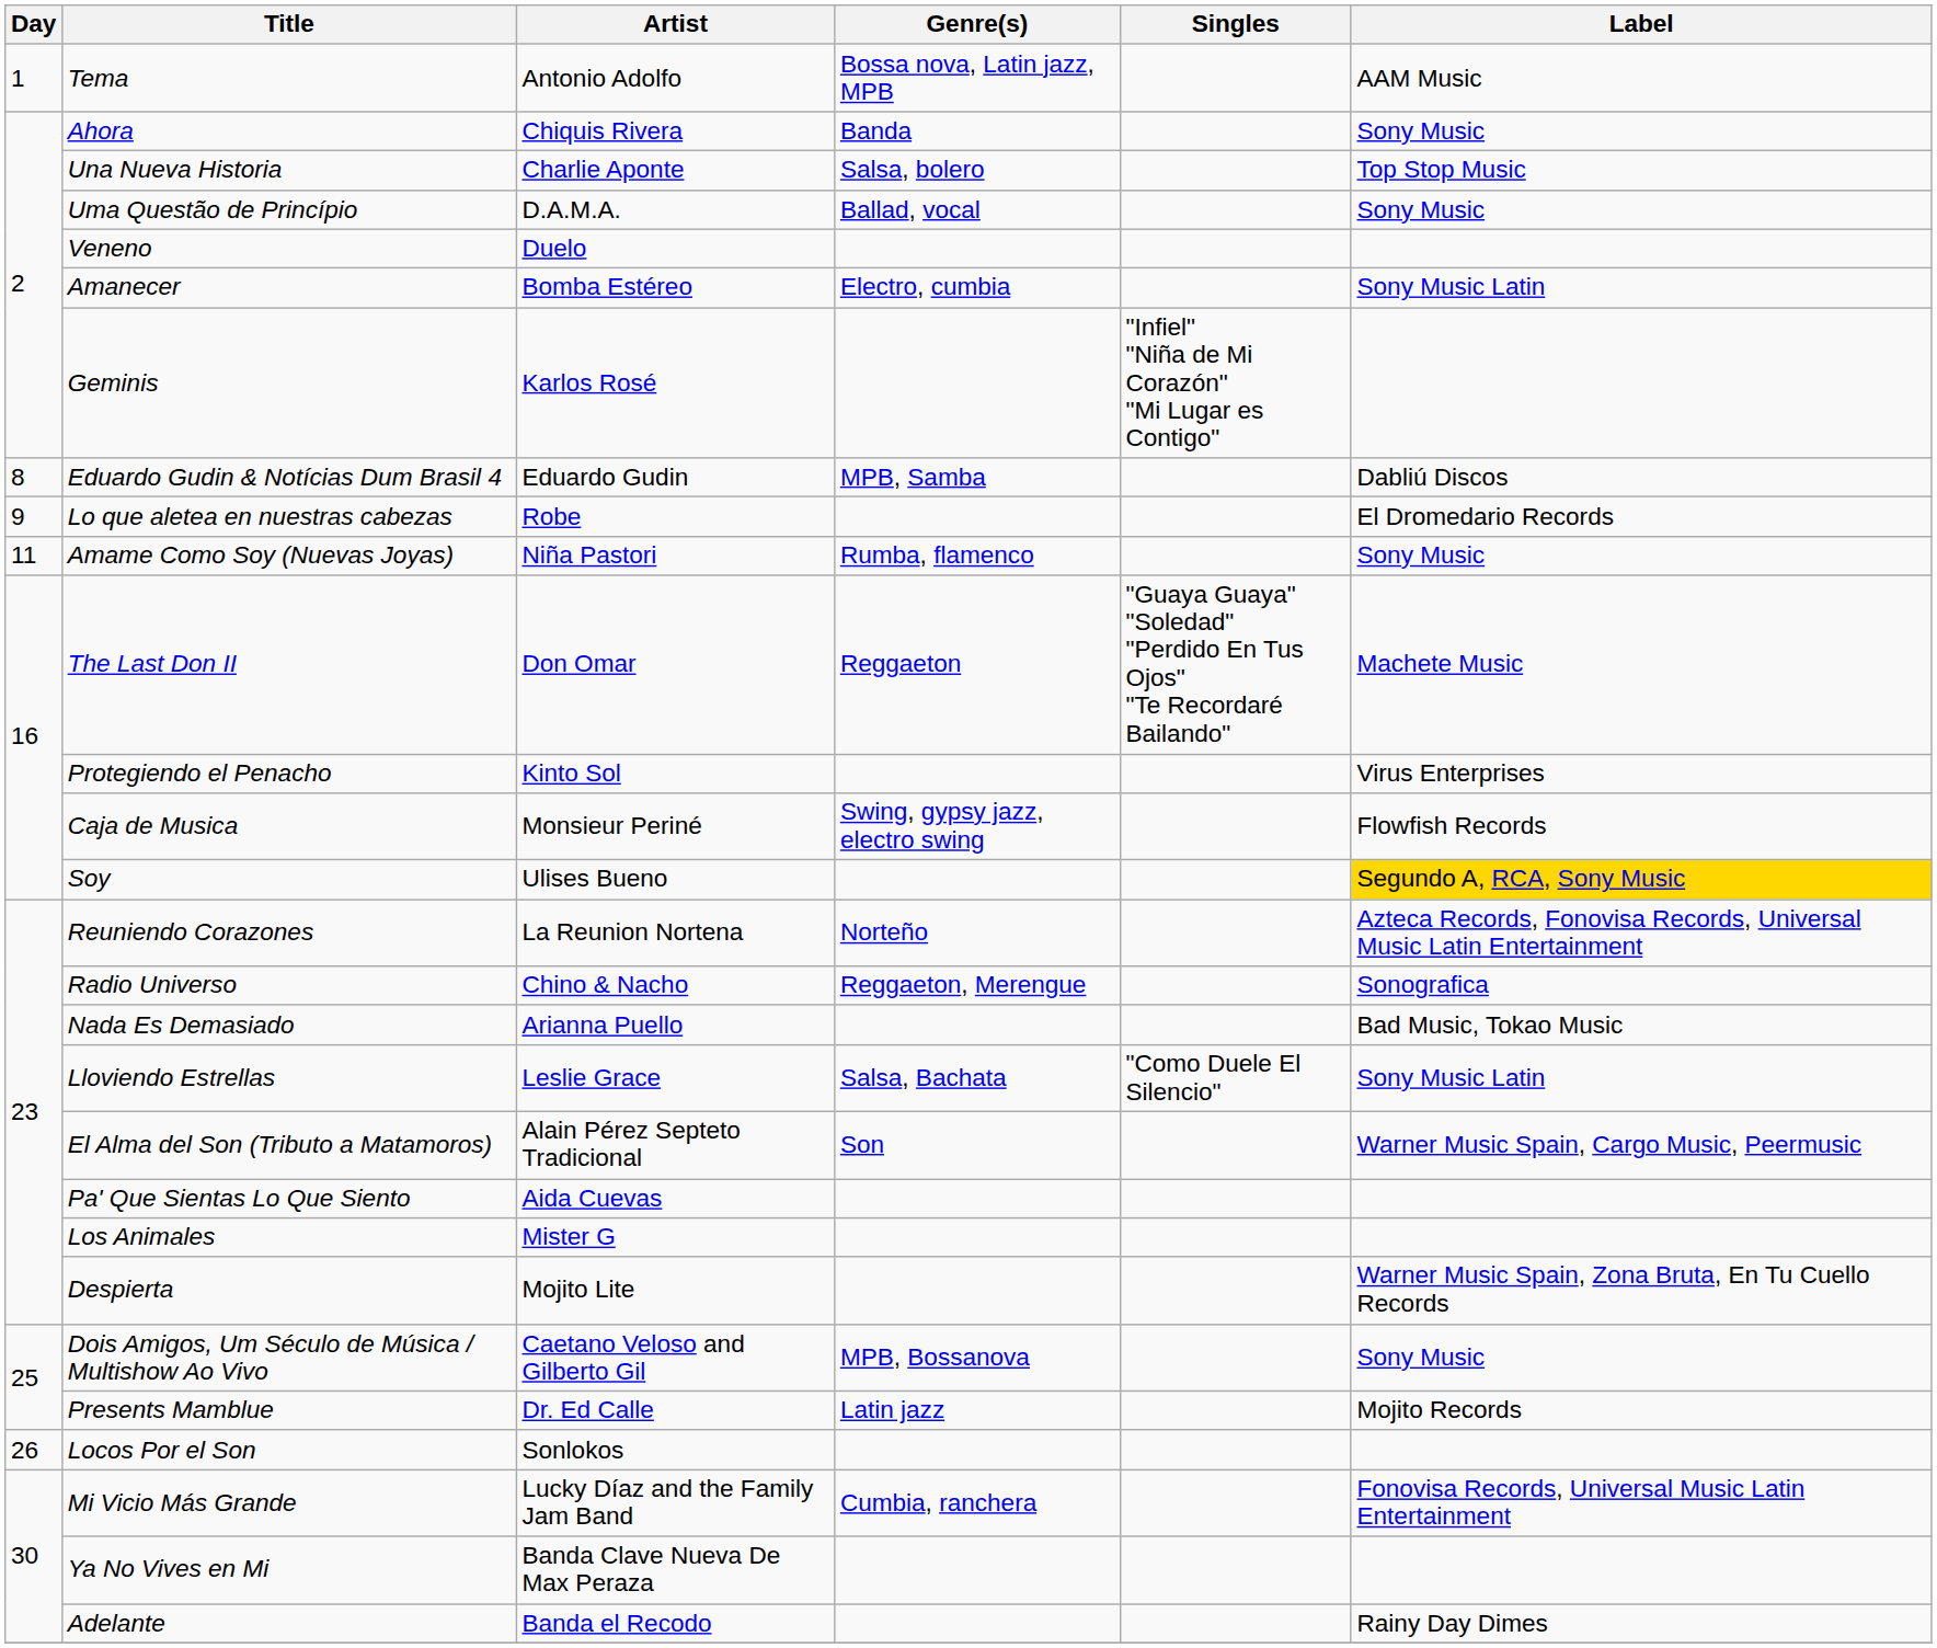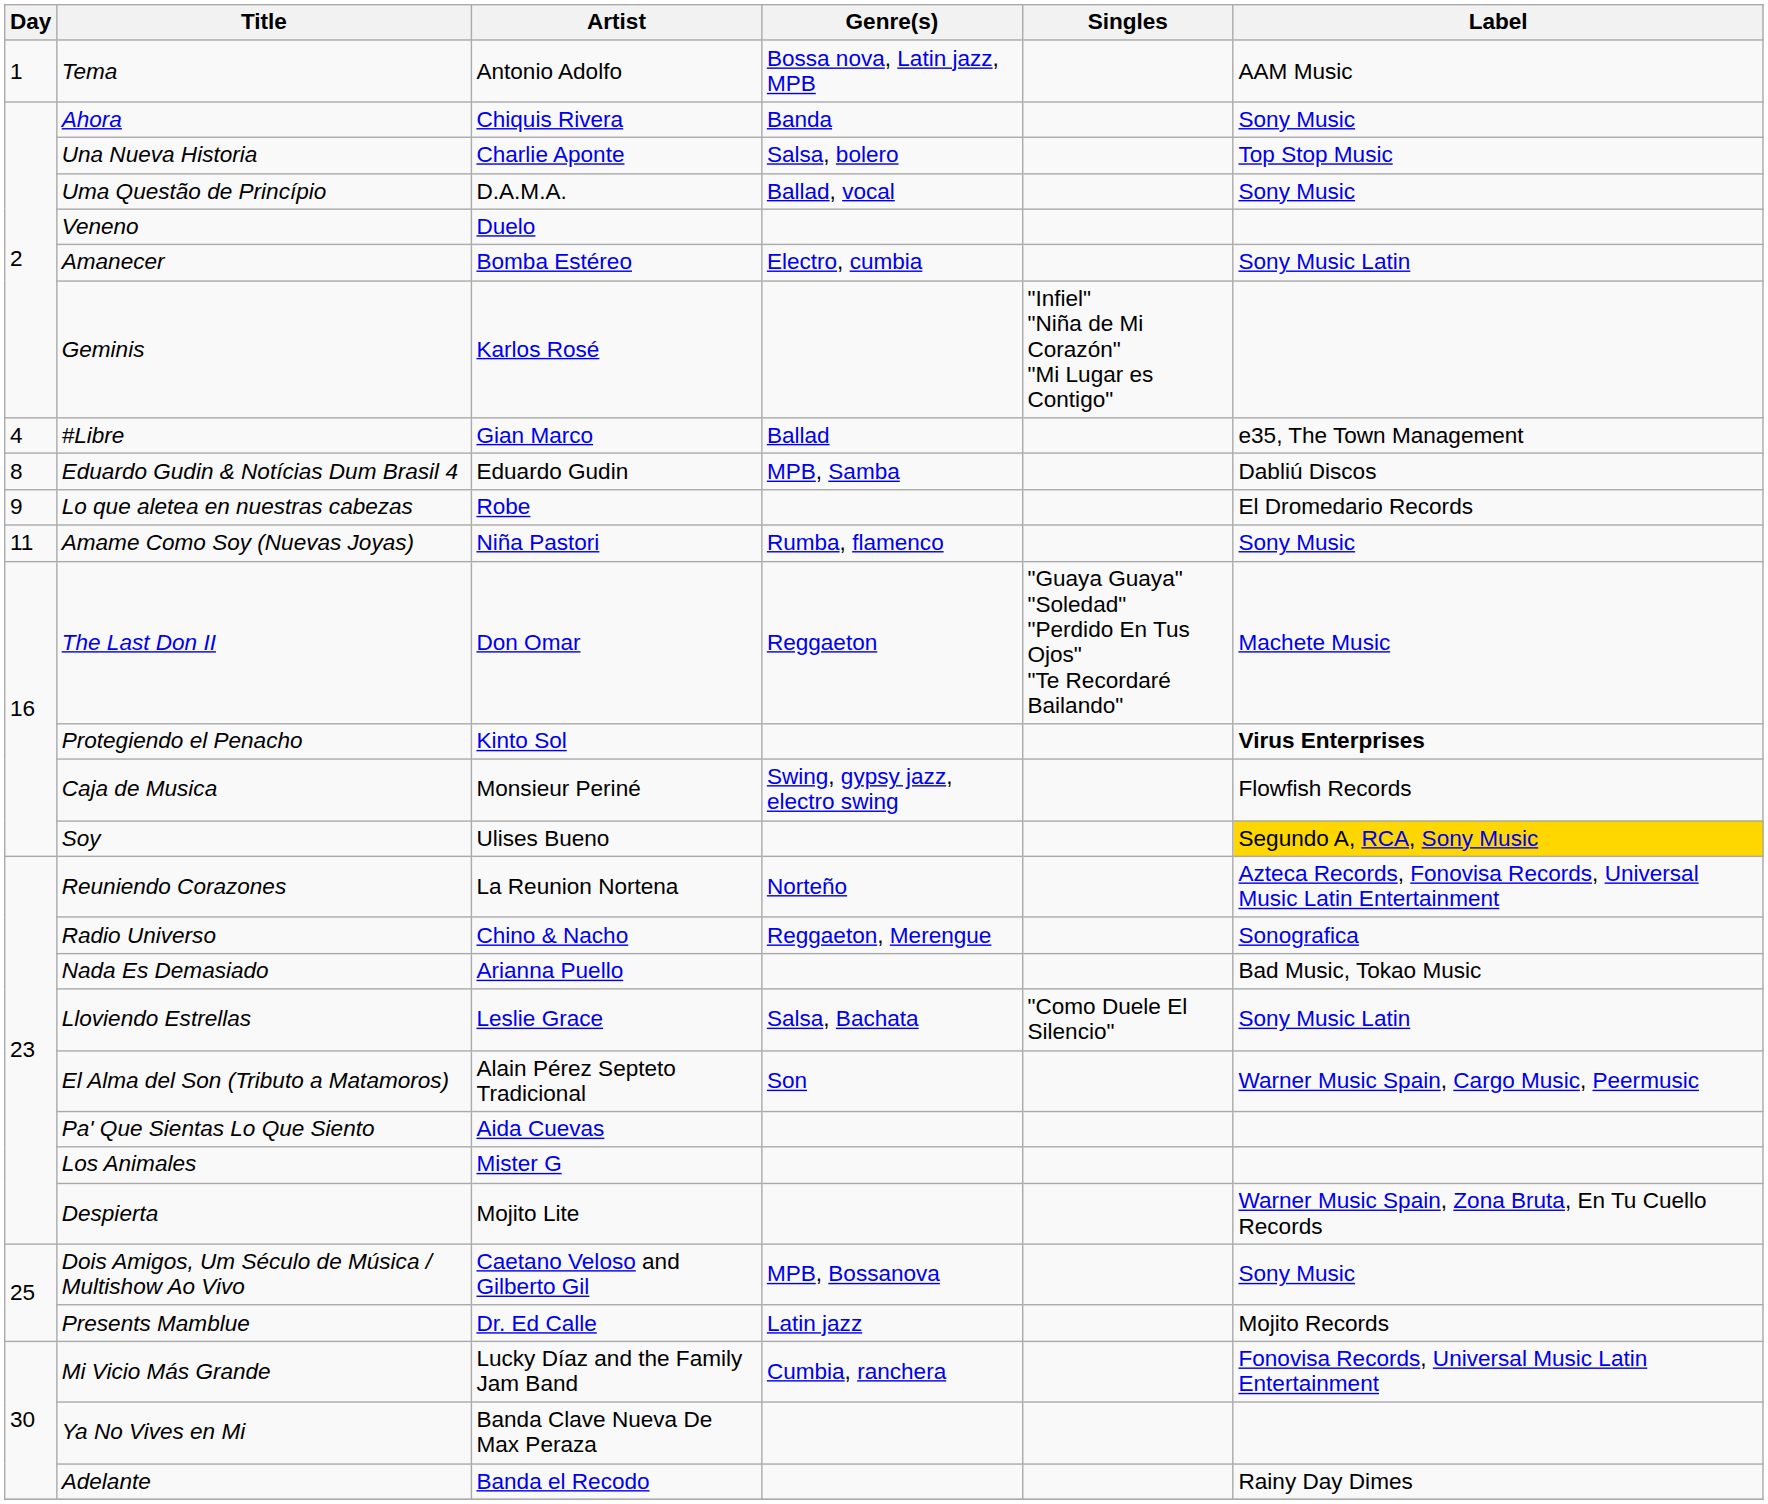 <table class="wikitable sortable" style="text-align: left;">
 <tr>
 <th>Day</th>
 <th>Title</th>
 <th>Artist</th>
 <th>Genre(s)</th>
 <th>Singles</th>
 <th>Label</th>
 </tr>
 <tr>
 <td>1</td>
 <td><em>Tema</em></td>
 <td>Antonio Adolfo</td>
 <td><a href='#'>Bossa nova</a>, <a href='#'>Latin jazz</a>, <a href='#'>MPB</a></td>
 <td></td>
 <td>AAM Music</td>
 </tr>
 <tr>
 <td rowspan="6">2</td>
 <td><em><a href='#'>Ahora</a></em></td>
 <td><a href='#'>Chiquis Rivera</a></td>
 <td><a href='#'>Banda</a></td>
 <td></td>
 <td><a href='#'>Sony Music</a></td>
 </tr>
 <tr>
 <td><em>Una Nueva Historia</em></td>
 <td><a href='#'>Charlie Aponte</a></td>
 <td><a href='#'>Salsa</a>, <a href='#'>bolero</a></td>
 <td></td>
 <td><a href='#'>Top Stop Music</a></td>
 </tr>
 <tr>
 <td><em>Uma Questão de Princípio</em></td>
 <td>D.A.M.A.</td>
 <td><a href='#'>Ballad</a>, <a href='#'>vocal</a></td>
 <td></td>
 <td><a href='#'>Sony Music</a></td>
 </tr>
 <tr>
 <td><em>Veneno</em></td>
 <td><a href='#'>Duelo</a></td>
 <td></td>
 <td></td>
 <td></td>
 </tr>
 <tr>
 <td><em>Amanecer</em></td>
 <td><a href='#'>Bomba Estéreo</a></td>
 <td><a href='#'>Electro</a>, <a href='#'>cumbia</a></td>
 <td></td>
 <td><a href='#'>Sony Music Latin</a></td>
 </tr>
 <tr>
 <td><em>Geminis</em></td>
 <td><a href='#'>Karlos Rosé</a></td>
 <td></td>
 <td>"Infiel"<br>"Niña de Mi Corazón"<br>"Mi Lugar es Contigo"</td>
 <td></td>
 </tr>
 <tr>
+<td>4</td>
+<td><em>#Libre</em></td>
+<td><a href='#'>Gian Marco</a></td>
+<td><a href='#'>Ballad</a></td>
+<td></td>
+<td>e35, The Town Management</td>
+</tr>
+<tr>
 <td>8</td>
 <td><em>Eduardo Gudin & Notícias Dum Brasil 4</em></td>
 <td>Eduardo Gudin</td>
 <td><a href='#'>MPB</a>, <a href='#'>Samba</a></td>
 <td></td>
 <td>Dabliú Discos</td>
 </tr>
 <tr>
 <td>9</td>
 <td><em>Lo que aletea en nuestras cabezas</em></td>
 <td><a href='#'>Robe</a></td>
 <td></td>
 <td></td>
 <td>El Dromedario Records</td>
 </tr>
 <tr>
 <td>11</td>
 <td><em>Amame Como Soy (Nuevas Joyas)</em></td>
 <td><a href='#'>Niña Pastori</a></td>
 <td><a href='#'>Rumba</a>, <a href='#'>flamenco</a></td>
 <td></td>
 <td><a href='#'>Sony Music</a></td>
 </tr>
 <tr>
 <td rowspan="4">16</td>
 <td><em><a href='#'>The Last Don II</a></em></td>
 <td><a href='#'>Don Omar</a></td>
 <td><a href='#'>Reggaeton</a></td>
 <td>"Guaya Guaya"<br>"Soledad"<br>"Perdido En Tus Ojos"<br>"Te Recordaré Bailando"</td>
 <td><a href='#'>Machete Music</a></td>
 </tr>
 <tr>
 <td><em>Protegiendo el Penacho</em></td>
 <td><a href='#'>Kinto Sol</a></td>
 <td></td>
 <td></td>
-<td>Virus Enterprises</td>
+<td><strong>Virus Enterprises</strong></td>
 </tr>
 <tr>
 <td><em>Caja de Musica</em></td>
 <td>Monsieur Periné</td>
 <td><a href='#'>Swing</a>, <a href='#'>gypsy jazz</a>, <a href='#'>electro swing</a></td>
 <td></td>
 <td>Flowfish Records</td>
 </tr>
 <tr>
 <td><em>Soy</em></td>
 <td>Ulises Bueno</td>
 <td></td>
 <td></td>
 <td style="background: gold;">Segundo A, <a href='#'>RCA</a>, <a href='#'>Sony Music</a></td>
 </tr>
 <tr>
 <td rowspan="8">23</td>
 <td><em>Reuniendo Corazones</em></td>
 <td>La Reunion Nortena</td>
 <td><a href='#'>Norteño</a></td>
 <td></td>
 <td><a href='#'>Azteca Records</a>, <a href='#'>Fonovisa Records</a>, <a href='#'>Universal Music Latin Entertainment</a></td>
 </tr>
 <tr>
 <td><em>Radio Universo</em></td>
 <td><a href='#'>Chino & Nacho</a></td>
 <td><a href='#'>Reggaeton</a>, <a href='#'>Merengue</a></td>
 <td></td>
 <td><a href='#'>Sonografica</a></td>
 </tr>
 <tr>
 <td><em>Nada Es Demasiado</em></td>
 <td><a href='#'>Arianna Puello</a></td>
 <td></td>
 <td></td>
 <td>Bad Music, Tokao Music</td>
 </tr>
 <tr>
 <td><em>Lloviendo Estrellas</em></td>
 <td><a href='#'>Leslie Grace</a></td>
 <td><a href='#'>Salsa</a>, <a href='#'>Bachata</a></td>
 <td>"Como Duele El Silencio"</td>
 <td><a href='#'>Sony Music Latin</a></td>
 </tr>
 <tr>
 <td><em>El Alma del Son (Tributo a Matamoros)</em></td>
 <td>Alain Pérez Septeto Tradicional</td>
 <td><a href='#'>Son</a></td>
 <td></td>
 <td><a href='#'>Warner Music Spain</a>, <a href='#'>Cargo Music</a>, <a href='#'>Peermusic</a></td>
 </tr>
 <tr>
 <td><em>Pa' Que Sientas Lo Que Siento</em></td>
 <td><a href='#'>Aida Cuevas</a></td>
 <td></td>
 <td></td>
 <td></td>
 </tr>
 <tr>
 <td><em>Los Animales</em></td>
 <td><a href='#'>Mister G</a></td>
 <td></td>
 <td></td>
 <td></td>
 </tr>
 <tr>
 <td><em>Despierta</em></td>
 <td>Mojito Lite</td>
 <td></td>
 <td></td>
 <td><a href='#'>Warner Music Spain</a>, <a href='#'>Zona Bruta</a>, En Tu Cuello Records</td>
 </tr>
 <tr>
 <td rowspan="2">25</td>
 <td><em>Dois Amigos, Um Século de Música / Multishow Ao Vivo</em></td>
 <td><a href='#'>Caetano Veloso</a> and <a href='#'>Gilberto Gil</a></td>
 <td><a href='#'>MPB</a>, <a href='#'>Bossanova</a></td>
 <td></td>
 <td><a href='#'>Sony Music</a></td>
 </tr>
 <tr>
 <td><em>Presents Mamblue</em></td>
 <td><a href='#'>Dr. Ed Calle</a></td>
 <td><a href='#'>Latin jazz</a></td>
 <td></td>
 <td>Mojito Records</td>
 </tr>
 <tr>
-<td>26</td>
-<td><em>Locos Por el Son</em></td>
-<td>Sonlokos</td>
-<td></td>
-<td></td>
-<td></td>
-</tr>
-<tr>
 <td rowspan="3">30</td>
 <td><em>Mi Vicio Más Grande</em></td>
 <td>Lucky Díaz and the Family Jam Band</td>
 <td><a href='#'>Cumbia</a>, <a href='#'>ranchera</a></td>
 <td></td>
 <td><a href='#'>Fonovisa Records</a>, <a href='#'>Universal Music Latin Entertainment</a></td>
 </tr>
 <tr>
 <td><em>Ya No Vives en Mi</em></td>
 <td>Banda Clave Nueva De Max Peraza</td>
 <td></td>
 <td></td>
 <td></td>
 </tr>
 <tr>
 <td><em>Adelante</em></td>
 <td><a href='#'>Banda el Recodo</a></td>
 <td></td>
 <td></td>
 <td>Rainy Day Dimes</td>
 </tr>
 <tr>
 </tr>
 </table>
